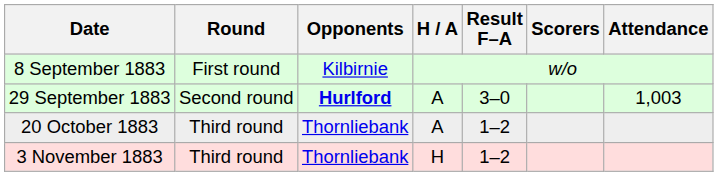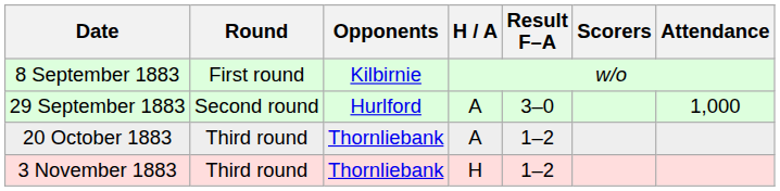 <table class="wikitable" style="text-align:center">
 <tr>
 <th>Date</th>
 <th>Round</th>
 <th>Opponents</th>
 <th>H / A</th>
 <th>Result<br>F–A</th>
 <th>Scorers</th>
 <th>Attendance</th>
 </tr>
 <tr bgcolor=#ddffdd>
 <td>8 September 1883</td>
 <td>First round</td>
 <td><a href='#'>Kilbirnie</a></td>
 <td colspan="4"><em>w/o</em></td>
 </tr>
 <tr bgcolor=#ddffdd>
 <td>29 September 1883</td>
 <td>Second round</td>
-<td><strong><a href='#'>Hurlford</a></strong></td>
+<td><a href='#'>Hurlford</a></td>
 <td>A</td>
 <td>3–0</td>
 <td></td>
-<td>1,003</td>
+<td>1,000</td>
 </tr>
 <tr bgcolor=#eeeeee>
 <td>20 October 1883</td>
 <td>Third round</td>
 <td><a href='#'>Thornliebank</a></td>
 <td>A</td>
 <td>1–2</td>
 <td></td>
 <td></td>
 </tr>
 <tr bgcolor=#ffdddd>
 <td>3 November 1883</td>
 <td>Third round</td>
 <td><a href='#'>Thornliebank</a></td>
 <td>H</td>
 <td>1–2</td>
 <td></td>
 <td></td>
 </tr>
 </table>
